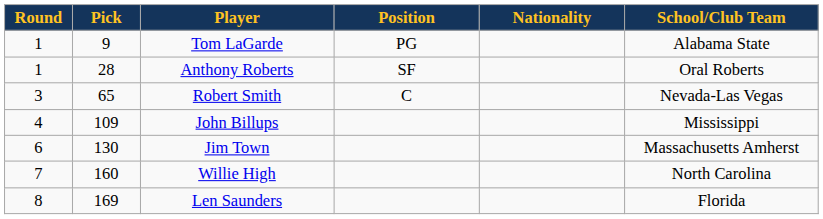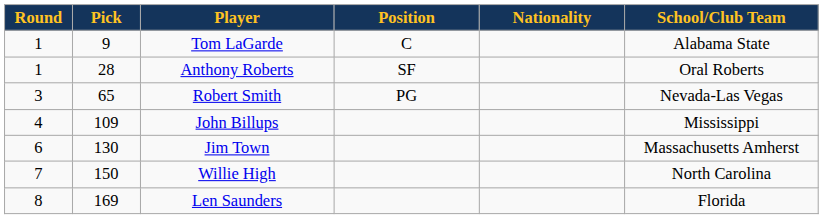 <table class="wikitable sortable sortable">
 <tr>
 <th style="background:#14345B;color:#ffc322;" width="7%">Round</th>
 <th style="background:#14345B;color:#ffc322;" width="7%">Pick</th>
 <th style="background:#14345B;color:#ffc322;" width="20%">Player</th>
 <th style="background:#14345B;color:#ffc322;" width="15%">Position</th>
 <th style="background:#14345B;color:#ffc322;" width="15%">Nationality</th>
 <th style="background:#14345B;color:#ffc322;" width="20%">School/Club Team</th>
 </tr>
 <tr style="text-align: center">
 <td>1</td>
 <td>9</td>
 <td><a href='#'>Tom LaGarde</a></td>
-<td>PG</td>
+<td>C</td>
 <td></td>
 <td>Alabama State</td>
 </tr>
 <tr style="text-align: center">
 <td>1</td>
 <td>28</td>
 <td><a href='#'>Anthony Roberts</a></td>
 <td>SF</td>
 <td></td>
 <td>Oral Roberts</td>
 </tr>
 <tr style="text-align: center">
 <td>3</td>
 <td>65</td>
 <td><a href='#'>Robert Smith</a></td>
-<td>C</td>
+<td>PG</td>
 <td></td>
 <td>Nevada-Las Vegas</td>
 </tr>
 <tr style="text-align: center">
 <td>4</td>
 <td>109</td>
 <td><a href='#'>John Billups</a></td>
 <td></td>
 <td></td>
 <td>Mississippi</td>
 </tr>
 <tr style="text-align: center">
 <td>6</td>
 <td>130</td>
 <td><a href='#'>Jim Town</a></td>
 <td></td>
 <td></td>
 <td>Massachusetts Amherst</td>
 </tr>
 <tr style="text-align: center">
 <td>7</td>
-<td>160</td>
+<td>150</td>
 <td><a href='#'>Willie High</a></td>
 <td></td>
 <td></td>
 <td>North Carolina</td>
 </tr>
 <tr style="text-align: center">
 <td>8</td>
 <td>169</td>
 <td><a href='#'>Len Saunders</a></td>
 <td></td>
 <td></td>
 <td>Florida</td>
 </tr>
 </table>
